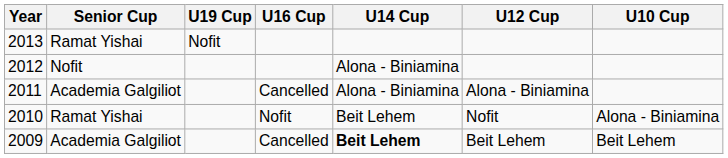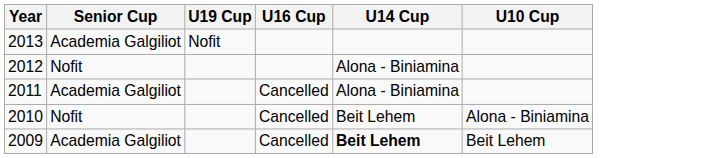 <table class="wikitable">
 <tr>
 <th>Year</th>
 <th>Senior Cup</th>
 <th>U19 Cup</th>
 <th>U16 Cup</th>
 <th>U14 Cup</th>
-<th>U12 Cup</th>
 <th>U10 Cup</th>
 </tr>
 <tr>
 <td>2013</td>
-<td>Ramat Yishai</td>
+<td>Academia Galgiliot</td>
 <td>Nofit</td>
-<td></td>
 <td></td>
 <td></td>
 <td></td>
 </tr>
 <tr>
 <td>2012</td>
 <td>Nofit</td>
 <td></td>
 <td></td>
 <td>Alona - Biniamina</td>
 <td></td>
-<td></td>
 </tr>
 <tr>
 <td>2011</td>
 <td>Academia Galgiliot</td>
 <td></td>
 <td>Cancelled</td>
 <td>Alona - Biniamina</td>
-<td>Alona - Biniamina</td>
 <td></td>
 </tr>
 <tr>
 <td>2010</td>
-<td>Ramat Yishai</td>
+<td>Nofit</td>
 <td></td>
-<td>Nofit</td>
+<td>Cancelled</td>
 <td>Beit Lehem</td>
-<td>Nofit</td>
 <td>Alona - Biniamina</td>
 </tr>
 <tr>
 <td>2009</td>
 <td>Academia Galgiliot</td>
 <td></td>
 <td>Cancelled</td>
 <td><strong>Beit Lehem</strong></td>
 <td>Beit Lehem</td>
-<td>Beit Lehem</td>
 </tr>
 </table>
